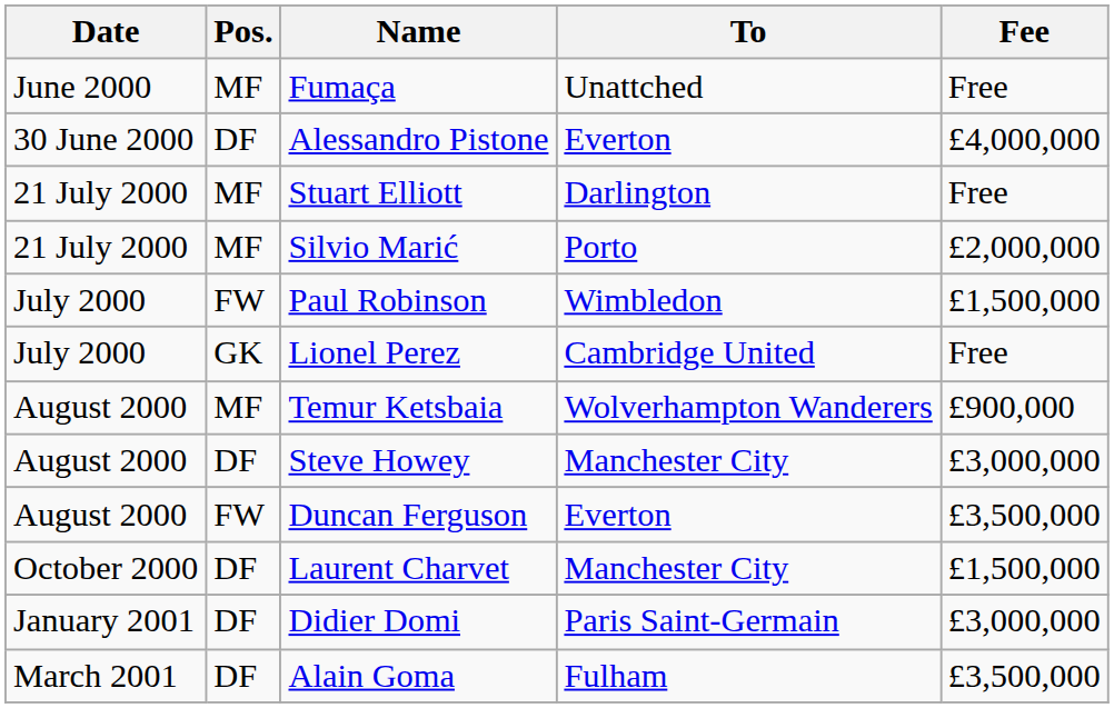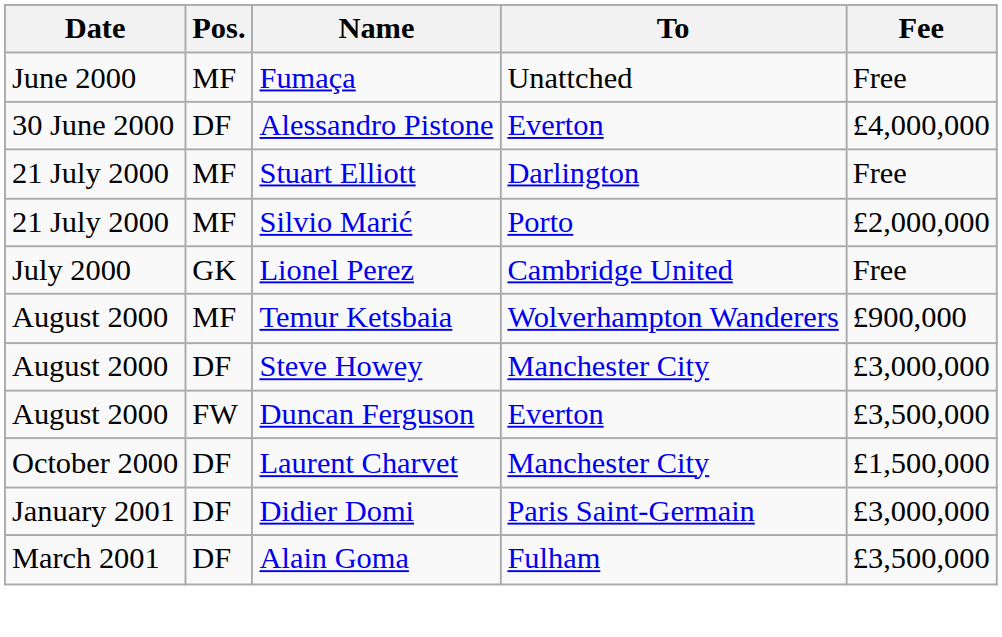 <table class="wikitable">
 <tr>
 <th>Date</th>
 <th>Pos.</th>
 <th>Name</th>
 <th>To</th>
 <th>Fee</th>
 </tr>
 <tr>
 <td>June 2000</td>
 <td>MF</td>
 <td> <a href='#'>Fumaça</a></td>
 <td>Unattched</td>
 <td>Free</td>
 </tr>
 <tr>
 <td>30 June 2000</td>
 <td>DF</td>
 <td> <a href='#'>Alessandro Pistone</a></td>
 <td> <a href='#'>Everton</a></td>
 <td>£4,000,000</td>
 </tr>
 <tr>
 <td>21 July 2000</td>
 <td>MF</td>
 <td> <a href='#'>Stuart Elliott</a></td>
 <td> <a href='#'>Darlington</a></td>
 <td>Free</td>
 </tr>
 <tr>
 <td>21 July 2000</td>
 <td>MF</td>
 <td> <a href='#'>Silvio Marić</a></td>
 <td> <a href='#'>Porto</a></td>
 <td>£2,000,000</td>
-</tr>
-<tr>
-<td>July 2000</td>
-<td>FW</td>
-<td> <a href='#'>Paul Robinson</a></td>
-<td> <a href='#'>Wimbledon</a></td>
-<td>£1,500,000</td>
 </tr>
 <tr>
 <td>July 2000</td>
 <td>GK</td>
 <td> <a href='#'>Lionel Perez</a></td>
 <td> <a href='#'>Cambridge United</a></td>
 <td>Free</td>
 </tr>
 <tr>
 <td>August 2000</td>
 <td>MF</td>
 <td> <a href='#'>Temur Ketsbaia</a></td>
 <td> <a href='#'>Wolverhampton Wanderers</a></td>
 <td>£900,000</td>
 </tr>
 <tr>
 <td>August 2000</td>
 <td>DF</td>
 <td> <a href='#'>Steve Howey</a></td>
 <td> <a href='#'>Manchester City</a></td>
 <td>£3,000,000</td>
 </tr>
 <tr>
 <td>August 2000</td>
 <td>FW</td>
 <td> <a href='#'>Duncan Ferguson</a></td>
 <td> <a href='#'>Everton</a></td>
 <td>£3,500,000</td>
 </tr>
 <tr>
 <td>October 2000</td>
 <td>DF</td>
 <td> <a href='#'>Laurent Charvet</a></td>
 <td> <a href='#'>Manchester City</a></td>
 <td>£1,500,000</td>
 </tr>
 <tr>
 <td>January 2001</td>
 <td>DF</td>
 <td> <a href='#'>Didier Domi</a></td>
 <td> <a href='#'>Paris Saint-Germain</a></td>
 <td>£3,000,000</td>
 </tr>
 <tr>
 <td>March 2001</td>
 <td>DF</td>
 <td> <a href='#'>Alain Goma</a></td>
 <td> <a href='#'>Fulham</a></td>
 <td>£3,500,000</td>
 </tr>
 </table>
